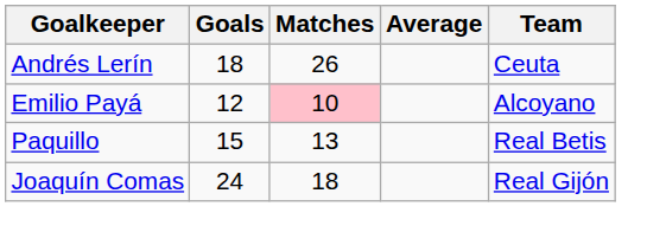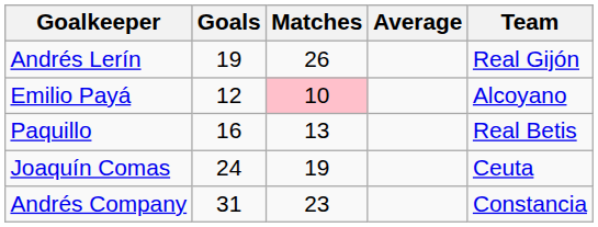 <table class="wikitable sortable" class="wikitable">
 <tr style="background:#ccc; text-align:center;">
 <th>Goalkeeper</th>
 <th>Goals</th>
 <th>Matches</th>
 <th>Average</th>
 <th>Team</th>
 </tr>
 <tr>
 <td> <a href='#'>Andrés Lerín</a></td>
-<td style="text-align:center;">18</td>
+<td style="text-align:center;">19</td>
 <td style="text-align:center;">26</td>
 <td style="text-align:center;"></td>
-<td><a href='#'>Ceuta</a></td>
+<td><a href='#'>Real Gijón</a></td>
 </tr>
 <tr>
 <td> <a href='#'>Emilio Payá</a></td>
 <td style="text-align:center;">12</td>
 <td style="background: pink; text-align:center;">10</td>
 <td style="text-align:center;"></td>
 <td><a href='#'>Alcoyano</a></td>
 </tr>
 <tr>
 <td> <a href='#'>Paquillo</a></td>
-<td style="text-align:center;">15</td>
+<td style="text-align:center;">16</td>
 <td style="text-align:center;">13</td>
 <td style="text-align:center;"></td>
 <td><a href='#'>Real Betis</a></td>
 </tr>
 <tr>
 <td> <a href='#'>Joaquín Comas</a></td>
 <td style="text-align:center;">24</td>
-<td style="text-align:center;">18</td>
+<td style="text-align:center;">19</td>
 <td style="text-align:center;"></td>
-<td><a href='#'>Real Gijón</a></td>
+<td><a href='#'>Ceuta</a></td>
+</tr>
+<tr>
+<td> <a href='#'>Andrés Company</a></td>
+<td style="text-align:center;">31</td>
+<td style="text-align:center;">23</td>
+<td style="text-align:center;"></td>
+<td><a href='#'>Constancia</a></td>
 </tr>
 </table>
